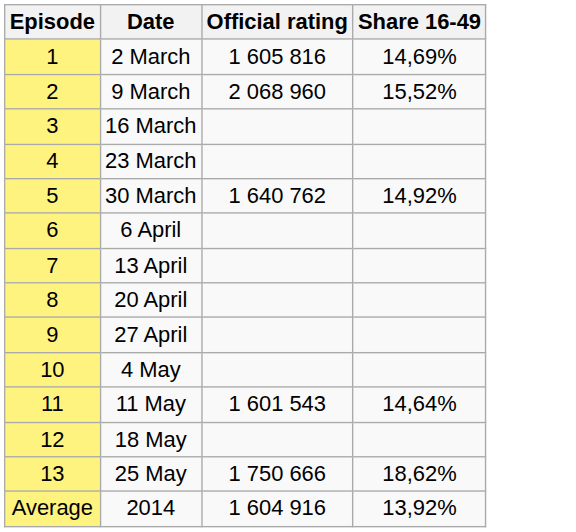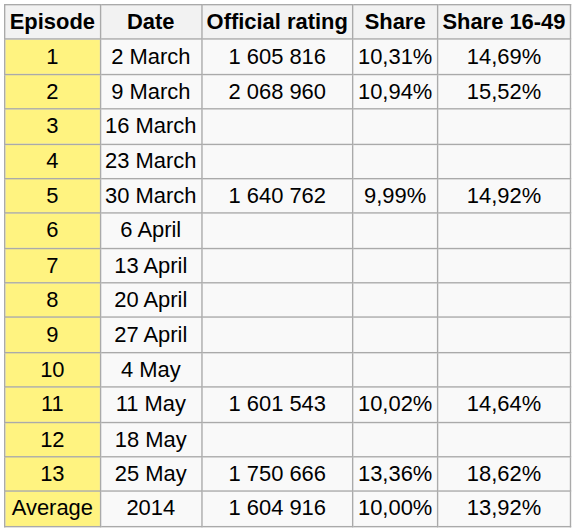 <table class="wikitable sortable" style="text-align:center">
 <tr>
 <th>Episode</th>
 <th>Date</th>
 <th>Official rating</th>
+<th>Share</th>
 <th>Share 16-49</th>
 </tr>
 <tr>
 <td style="background:#FFF380">1</td>
 <td>2 March</td>
 <td>1 605 816</td>
+<td>10,31%</td>
 <td>14,69%</td>
 </tr>
 <tr>
 <td style="background:#FFF380">2</td>
 <td>9 March</td>
 <td>2 068 960</td>
+<td>10,94%</td>
 <td>15,52%</td>
 </tr>
 <tr>
 <td style="background:#FFF380">3</td>
 <td>16 March</td>
+<td></td>
 <td></td>
 <td></td>
 </tr>
 <tr>
 <td style="background:#FFF380">4</td>
 <td>23 March</td>
 <td></td>
 <td></td>
+<td></td>
 </tr>
 <tr>
 <td style="background:#FFF380">5</td>
 <td>30 March</td>
 <td>1 640 762</td>
+<td>9,99%</td>
 <td>14,92%</td>
 </tr>
 <tr>
 <td style="background:#FFF380">6</td>
 <td>6 April</td>
+<td></td>
 <td></td>
 <td></td>
 </tr>
 <tr>
 <td style="background:#FFF380">7</td>
 <td>13 April</td>
 <td></td>
 <td></td>
+<td></td>
 </tr>
 <tr>
 <td style="background:#FFF380">8</td>
 <td>20 April</td>
+<td></td>
 <td></td>
 <td></td>
 </tr>
 <tr>
 <td style="background:#FFF380">9</td>
 <td>27 April</td>
 <td></td>
 <td></td>
+<td></td>
 </tr>
 <tr>
 <td style="background:#FFF380">10</td>
 <td>4 May</td>
+<td></td>
 <td></td>
 <td></td>
 </tr>
 <tr>
 <td style="background:#FFF380">11</td>
 <td>11 May</td>
 <td>1 601 543</td>
+<td>10,02%</td>
 <td>14,64%</td>
 </tr>
 <tr>
 <td style="background:#FFF380">12</td>
 <td>18 May</td>
 <td></td>
 <td></td>
+<td></td>
 </tr>
 <tr>
 <td style="background:#FFF380">13</td>
 <td>25 May</td>
 <td>1 750 666</td>
+<td>13,36%</td>
 <td>18,62%</td>
 </tr>
 <tr>
 <td style="background:#FFF380">Average</td>
 <td>2014</td>
 <td>1 604 916</td>
+<td>10,00%</td>
 <td>13,92%</td>
 </tr>
 </table>
